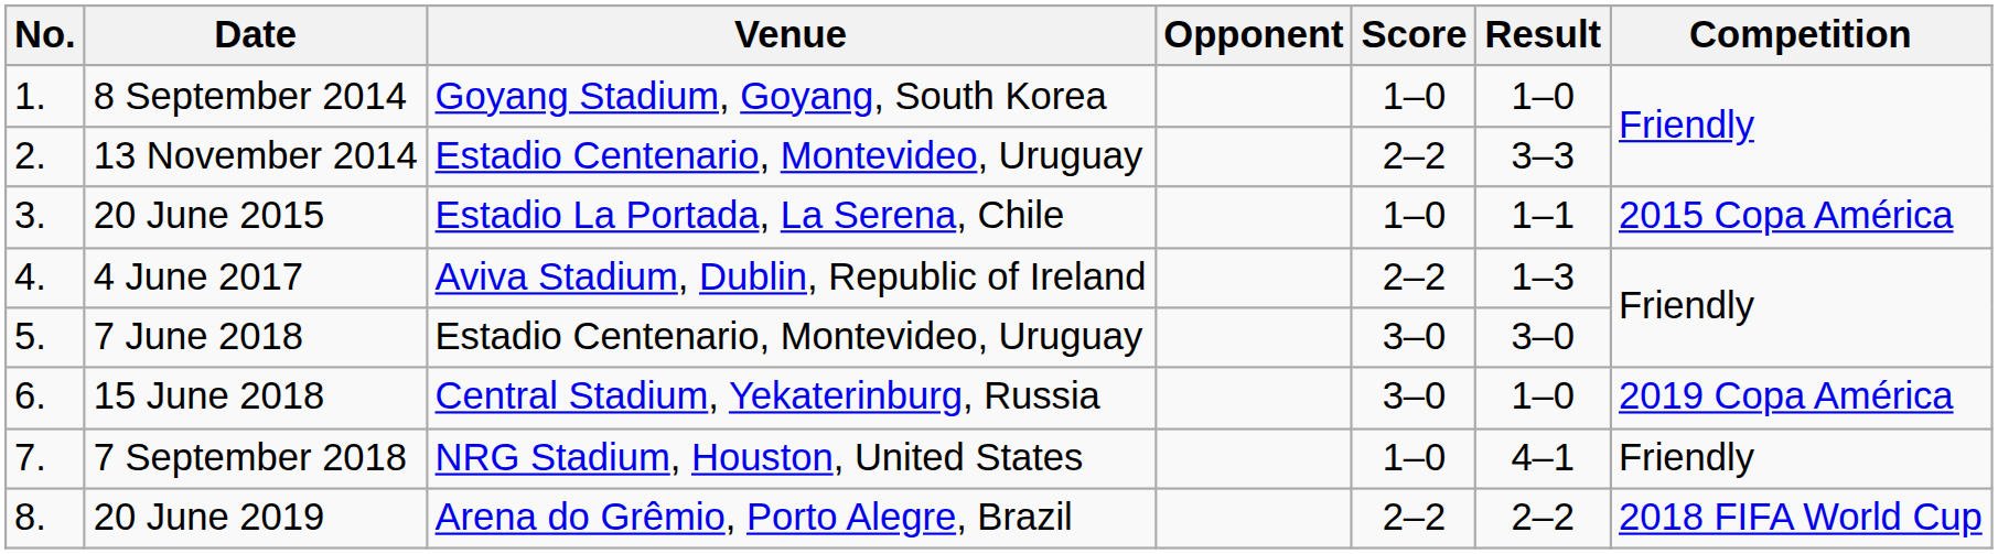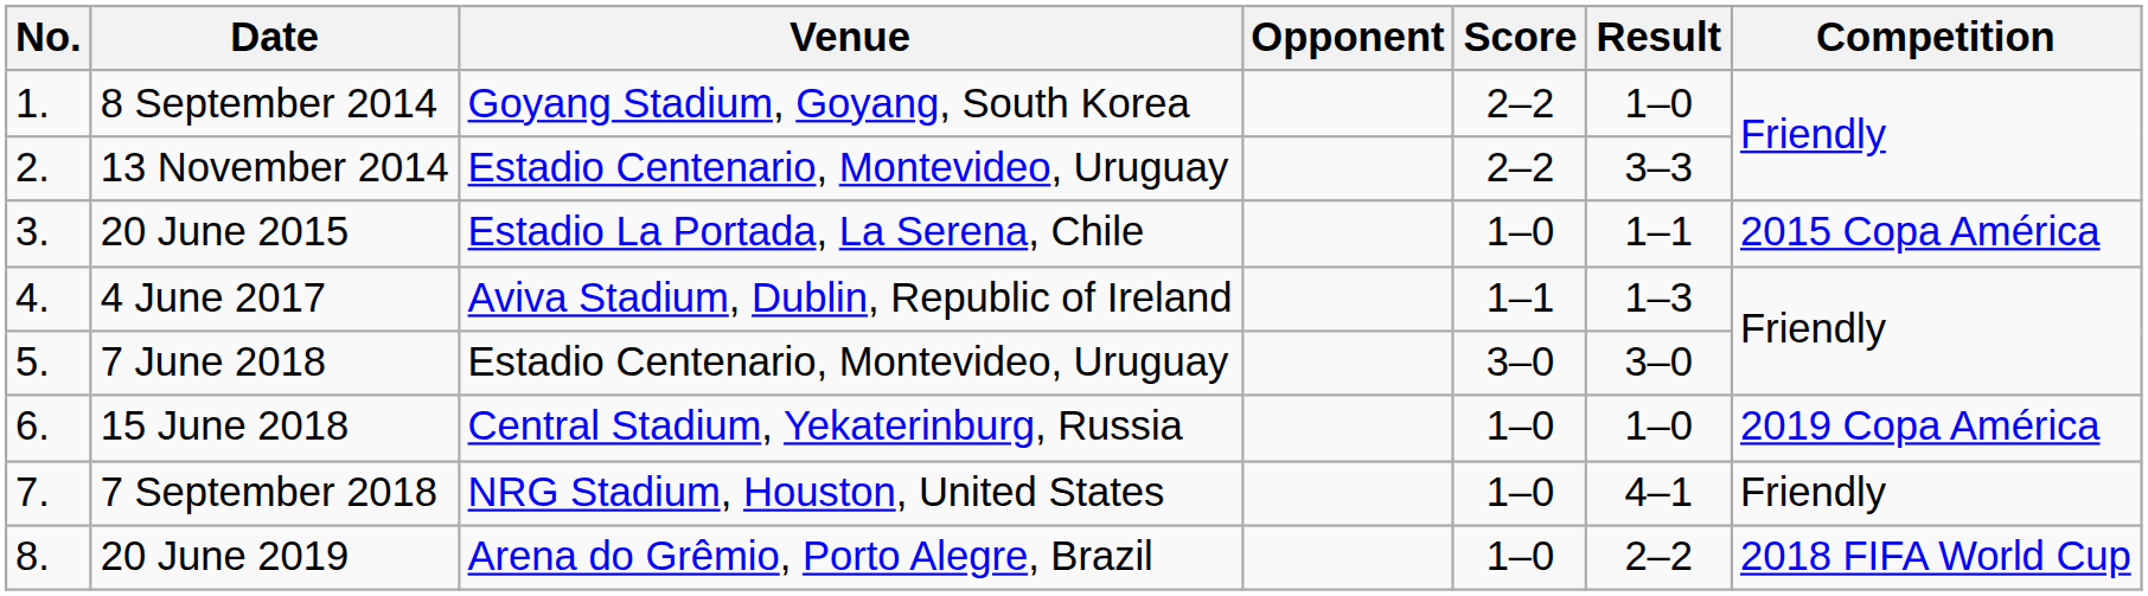 <table class="wikitable plainrowheaders sortable">
 <tr>
 <th>No.</th>
 <th>Date</th>
 <th>Venue</th>
 <th>Opponent</th>
 <th>Score</th>
 <th>Result</th>
 <th>Competition</th>
 </tr>
 <tr>
 <td>1.</td>
 <td>8 September 2014</td>
 <td><a href='#'>Goyang Stadium</a>, <a href='#'>Goyang</a>, South Korea</td>
 <td></td>
-<td align=center>1–0</td>
+<td align=center>2–2</td>
 <td align=center>1–0</td>
 <td rowspan=2><a href='#'>Friendly</a></td>
 </tr>
 <tr>
 <td>2.</td>
 <td>13 November 2014</td>
 <td><a href='#'>Estadio Centenario</a>, <a href='#'>Montevideo</a>, Uruguay</td>
 <td></td>
 <td align=center>2–2</td>
 <td align=center>3–3</td>
 </tr>
 <tr>
 <td>3.</td>
 <td>20 June 2015</td>
 <td><a href='#'>Estadio La Portada</a>, <a href='#'>La Serena</a>, Chile</td>
 <td></td>
 <td align=center>1–0</td>
 <td align=center>1–1</td>
 <td><a href='#'>2015 Copa América</a></td>
 </tr>
 <tr>
 <td>4.</td>
 <td>4 June 2017</td>
 <td><a href='#'>Aviva Stadium</a>, <a href='#'>Dublin</a>, Republic of Ireland</td>
 <td></td>
-<td align=center>2–2</td>
+<td align=center>1–1</td>
 <td align=center>1–3</td>
 <td rowspan=2>Friendly</td>
 </tr>
 <tr>
 <td>5.</td>
 <td>7 June 2018</td>
 <td>Estadio Centenario, Montevideo, Uruguay</td>
 <td></td>
 <td align=center>3–0</td>
 <td align=center>3–0</td>
 </tr>
 <tr>
 <td>6.</td>
 <td>15 June 2018</td>
 <td><a href='#'>Central Stadium</a>, <a href='#'>Yekaterinburg</a>, Russia</td>
 <td></td>
-<td align=center>3–0</td>
+<td align=center>1–0</td>
 <td align=center>1–0</td>
 <td><a href='#'>2019 Copa América</a></td>
 </tr>
 <tr>
 <td>7.</td>
 <td>7 September 2018</td>
 <td><a href='#'>NRG Stadium</a>, <a href='#'>Houston</a>, United States</td>
 <td></td>
 <td align=center>1–0</td>
 <td align=center>4–1</td>
 <td>Friendly</td>
 </tr>
 <tr>
 <td>8.</td>
 <td>20 June 2019</td>
 <td><a href='#'>Arena do Grêmio</a>, <a href='#'>Porto Alegre</a>, Brazil</td>
 <td></td>
-<td align=center>2–2</td>
+<td align=center>1–0</td>
 <td align=center>2–2</td>
 <td><a href='#'>2018 FIFA World Cup</a></td>
 </tr>
 </table>
